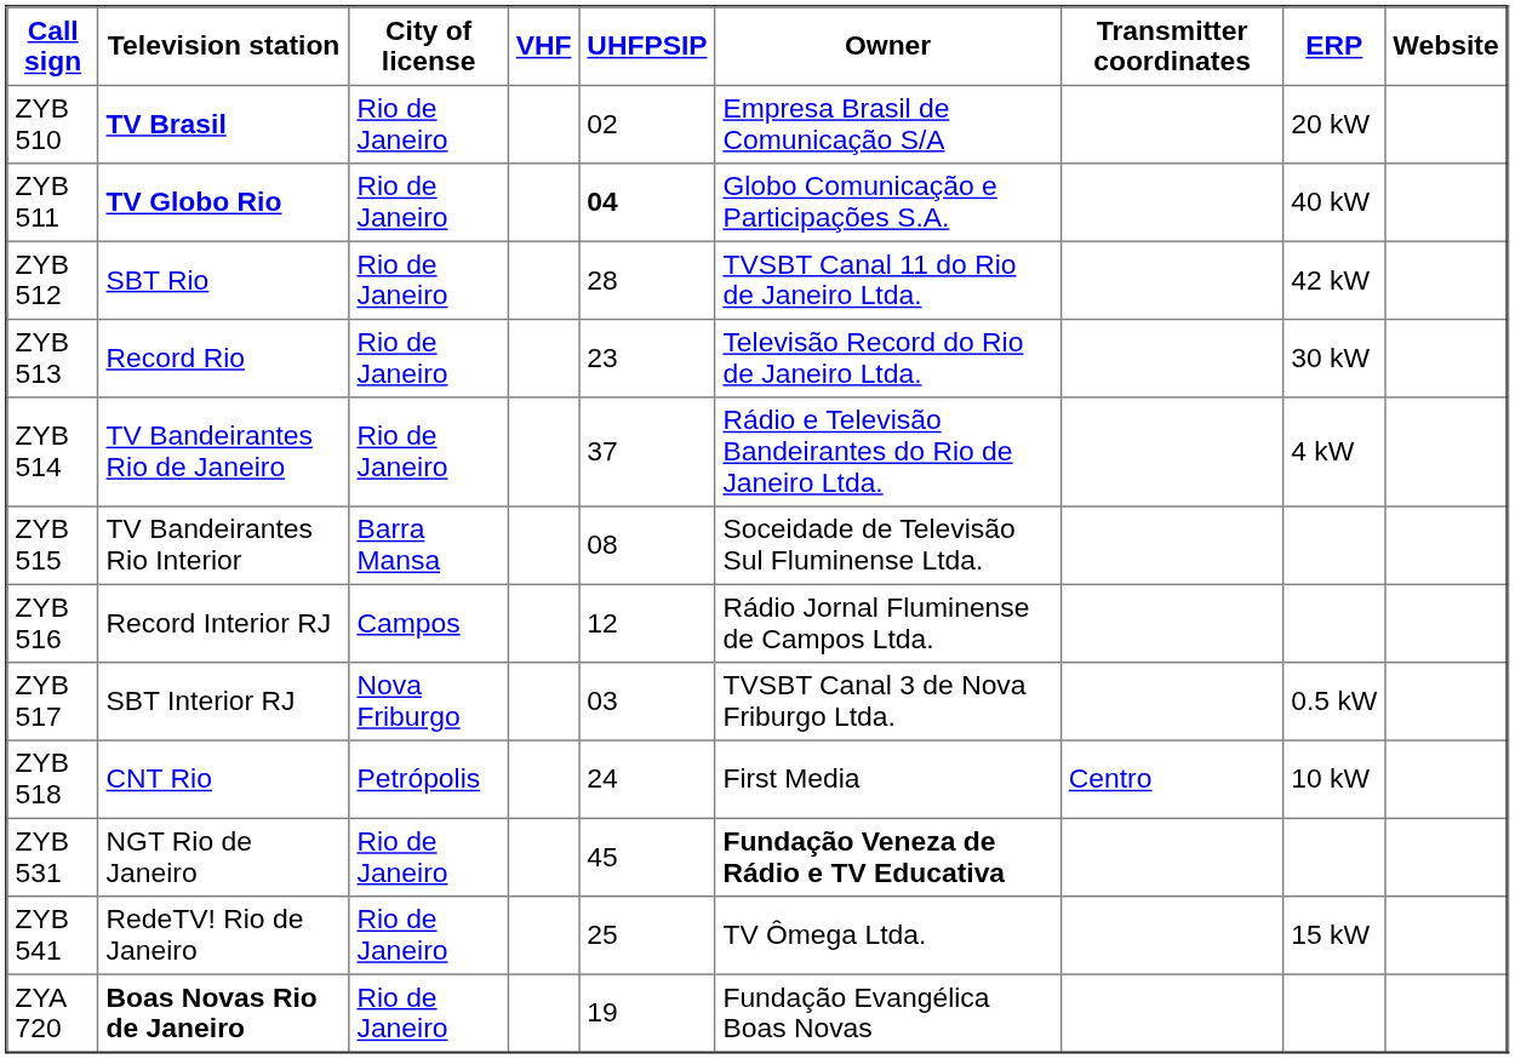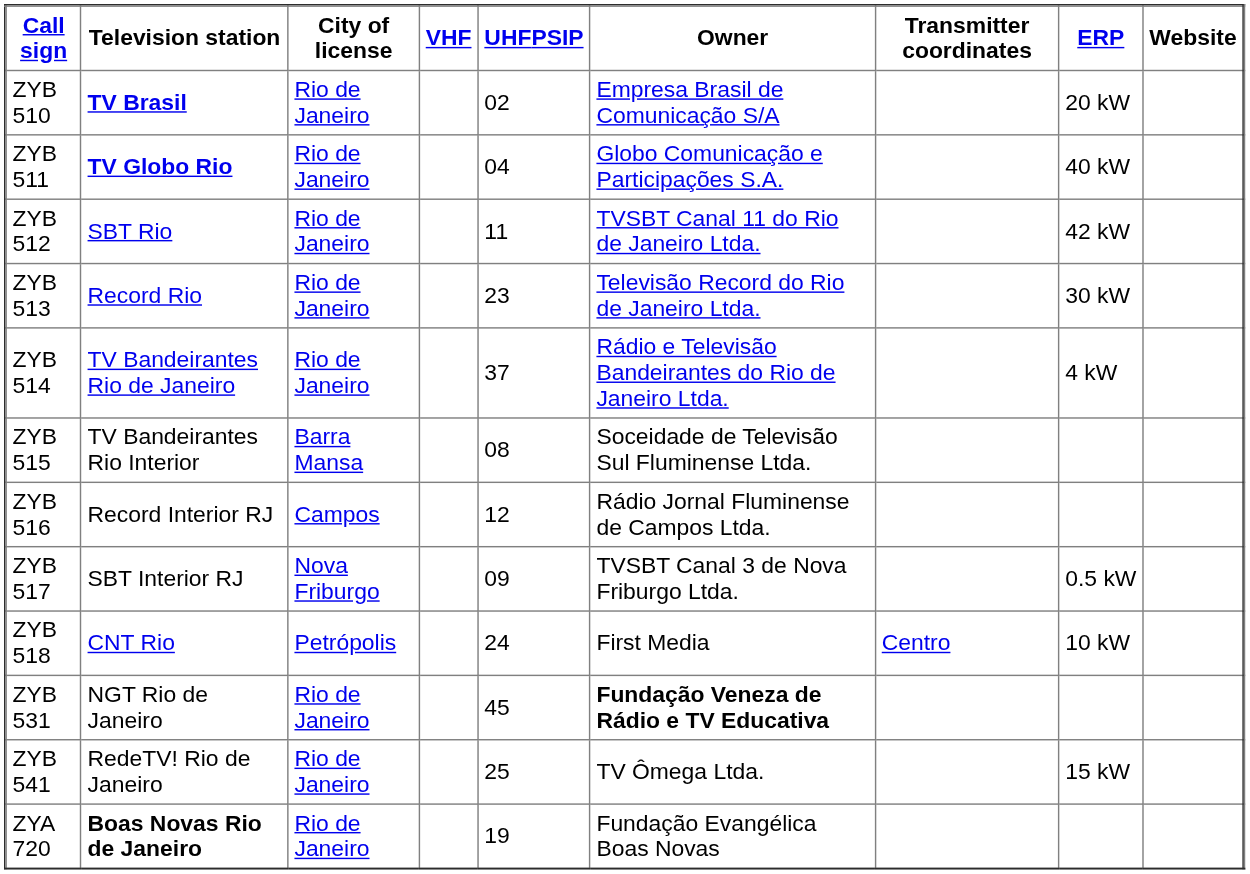 <table border = " 2 " cellpadding = " 4 " cellspacing = " 0 " style = " margin: 1em 1em 1em 0 ; border: 1px solid # aaa ; border-collapse : collapse ; font-size : 60 % ; ">
 <tr>
 <th><a href='#'>Call sign</a></th>
 <th>Television station</th>
 <th>City of license</th>
 <th><a href='#'>VHF</a></th>
 <th><a href='#'>UHF</a><a href='#'>PSIP</a></th>
 <th>Owner</th>
 <th>Transmitter coordinates</th>
 <th><a href='#'>ERP</a></th>
 <th>Website</th>
 </tr>
 <tr>
 <td>ZYB 510</td>
 <td><strong><a href='#'>TV Brasil</a></strong></td>
 <td><a href='#'>Rio de Janeiro</a></td>
 <td></td>
 <td>02</td>
 <td><a href='#'>Empresa Brasil de Comunicação S/A</a></td>
 <td></td>
 <td>20 kW</td>
 <td></td>
 </tr>
 <tr>
 <td>ZYB 511</td>
 <td><strong><a href='#'>TV Globo Rio</a></strong></td>
 <td><a href='#'>Rio de Janeiro</a></td>
 <td></td>
-<td><strong>04</strong></td>
+<td>04</td>
 <td><a href='#'>Globo Comunicação e Participações S.A.</a></td>
 <td></td>
 <td>40 kW</td>
 <td></td>
 </tr>
 <tr>
 <td>ZYB 512</td>
 <td><a href='#'>SBT Rio</a></td>
 <td><a href='#'>Rio de Janeiro</a></td>
 <td></td>
-<td>28</td>
+<td>11</td>
 <td><a href='#'>TVSBT Canal 11 do Rio de Janeiro Ltda.</a></td>
 <td></td>
 <td>42 kW</td>
 <td></td>
 </tr>
 <tr>
 <td>ZYB 513</td>
 <td><a href='#'>Record Rio</a></td>
 <td><a href='#'>Rio de Janeiro</a></td>
 <td></td>
 <td>23</td>
 <td><a href='#'>Televisão Record do Rio de Janeiro Ltda.</a></td>
 <td></td>
 <td>30 kW</td>
 <td></td>
 </tr>
 <tr>
 <td>ZYB 514</td>
 <td><a href='#'>TV Bandeirantes Rio de Janeiro</a></td>
 <td><a href='#'>Rio de Janeiro</a></td>
 <td></td>
 <td>37</td>
 <td><a href='#'>Rádio e Televisão Bandeirantes do Rio de Janeiro Ltda.</a></td>
 <td></td>
 <td>4 kW</td>
 <td></td>
 </tr>
 <tr>
 <td>ZYB 515</td>
 <td>TV Bandeirantes Rio Interior</td>
 <td><a href='#'>Barra Mansa</a></td>
 <td></td>
 <td>08</td>
 <td>Soceidade de Televisão Sul Fluminense Ltda.</td>
 <td></td>
 <td></td>
 <td></td>
 </tr>
 <tr>
 <td>ZYB 516</td>
 <td>Record Interior RJ</td>
 <td><a href='#'>Campos</a></td>
 <td></td>
 <td>12</td>
 <td>Rádio Jornal Fluminense de Campos Ltda.</td>
 <td></td>
 <td></td>
 <td></td>
 </tr>
 <tr>
 <td>ZYB 517</td>
 <td>SBT Interior RJ</td>
 <td><a href='#'>Nova Friburgo</a></td>
 <td></td>
-<td>03</td>
+<td>09</td>
 <td>TVSBT Canal 3 de Nova Friburgo Ltda.</td>
 <td></td>
 <td>0.5 kW</td>
 <td></td>
 </tr>
 <tr>
 <td>ZYB 518</td>
 <td><a href='#'>CNT Rio</a></td>
 <td><a href='#'>Petrópolis</a></td>
 <td></td>
 <td>24</td>
 <td>First Media</td>
 <td><a href='#'>Centro</a></td>
 <td>10 kW</td>
 <td></td>
 </tr>
 <tr>
 <td>ZYB 531</td>
 <td>NGT Rio de Janeiro</td>
 <td><a href='#'>Rio de Janeiro</a></td>
 <td></td>
 <td>45</td>
 <td><strong>Fundação Veneza de Rádio e TV Educativa</strong></td>
 <td></td>
 <td></td>
 <td></td>
 </tr>
 <tr>
 <td>ZYB 541</td>
 <td>RedeTV! Rio de Janeiro</td>
 <td><a href='#'>Rio de Janeiro</a></td>
 <td></td>
 <td>25</td>
 <td>TV Ômega Ltda.</td>
 <td></td>
 <td>15 kW</td>
 <td></td>
 </tr>
 <tr>
 <td>ZYA 720</td>
 <td><strong>Boas Novas Rio de Janeiro</strong></td>
 <td><a href='#'>Rio de Janeiro</a></td>
 <td></td>
 <td>19</td>
 <td>Fundação Evangélica Boas Novas</td>
 <td></td>
 <td></td>
 <td></td>
 </tr>
 <tr>
 </tr>
 </table>
